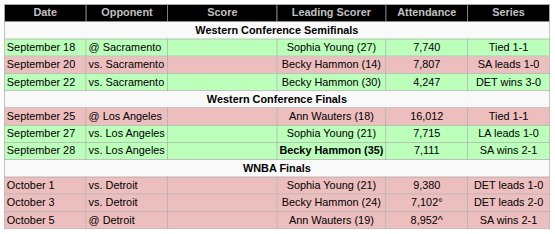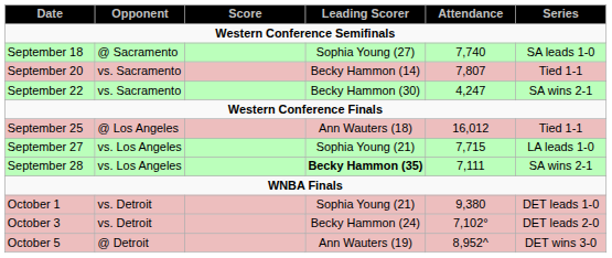 <table class="wikitable">
 <tr>
 <th style="background:black; color:silver; width:15%;">Date</th>
 <th style="background:black; color:silver; width:15%;">Opponent</th>
 <th style="background:black; color:silver; width:20%;">Score</th>
 <th style="background:black; color:silver; width:20%;">Leading Scorer</th>
 <th style="background:black; color:silver; width:15%;">Attendance</th>
 <th style="background:black; color:silver; width:15%;">Series</th>
 </tr>
 <tr>
 <td colspan="6" style="text-align:center;"><strong>Western Conference Semifinals</strong></td>
 </tr>
 <tr style="background:#bfb;">
 <td>September 18</td>
 <td>@ Sacramento</td>
 <td align=center></td>
 <td align=center>Sophia Young (27)</td>
 <td align=center>7,740</td>
-<td align=center>Tied 1-1</td>
+<td align=center>SA leads 1-0</td>
 </tr>
 <tr style="background:#edbebe;">
 <td>September 20</td>
 <td>vs. Sacramento</td>
 <td align=center></td>
 <td align=center>Becky Hammon (14)</td>
 <td align=center>7,807</td>
-<td align=center>SA leads 1-0</td>
+<td align=center>Tied 1-1</td>
 </tr>
 <tr style="background:#bfb;">
 <td>September 22</td>
 <td>vs. Sacramento</td>
 <td align=center></td>
 <td align=center>Becky Hammon (30)</td>
 <td align=center>4,247</td>
-<td align=center>DET wins 3-0</td>
+<td align=center>SA wins 2-1</td>
 </tr>
 <tr>
 <td colspan="6" style="text-align:center;"><strong>Western Conference Finals</strong></td>
 </tr>
 <tr style="background:#edbebe;">
 <td>September 25</td>
 <td>@ Los Angeles</td>
 <td align=center></td>
 <td align=center>Ann Wauters (18)</td>
 <td align=center>16,012</td>
 <td align=center>Tied 1-1</td>
 </tr>
 <tr style="background:#bfb;">
 <td>September 27</td>
 <td>vs. Los Angeles</td>
 <td align=center></td>
 <td align=center>Sophia Young (21)</td>
 <td align=center>7,715</td>
 <td align=center>LA leads 1-0</td>
 </tr>
 <tr style="background:#bfb;">
 <td>September 28</td>
 <td>vs. Los Angeles</td>
 <td align=center></td>
 <td align=center><strong>Becky Hammon (35)</strong></td>
 <td align=center>7,111</td>
 <td align=center>SA wins 2-1</td>
 </tr>
 <tr>
 <td colspan="6" style="text-align:center;"><strong>WNBA Finals</strong></td>
 </tr>
 <tr style="background:#edbebe;">
 <td>October 1</td>
 <td>vs. Detroit</td>
 <td align=center></td>
 <td align=center>Sophia Young (21)</td>
 <td align=center>9,380</td>
 <td align=center>DET leads 1-0</td>
 </tr>
 <tr style="background:#edbebe;">
 <td>October 3</td>
 <td>vs. Detroit</td>
 <td align=center></td>
 <td align=center>Becky Hammon (24)</td>
 <td align=center>7,102°</td>
 <td align=center>DET leads 2-0</td>
 </tr>
 <tr style="background:#edbebe;">
 <td>October 5</td>
 <td>@ Detroit</td>
 <td align=center></td>
 <td align=center>Ann Wauters (19)</td>
 <td align=center>8,952^</td>
-<td align=center>SA wins 2-1</td>
+<td align=center>DET wins 3-0</td>
 </tr>
 </table>
